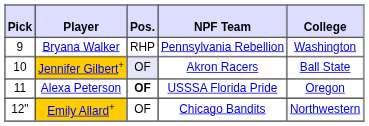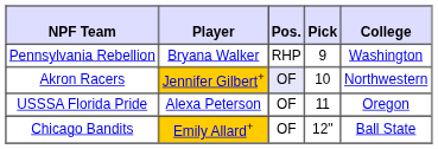 <table border="1" cellpadding="3" cellspacing="0" style="text-align:center;">
 <tr>
-<th style="background:#ddf;"><br>Pick</th>
+<th style="background:#ddf;"><br>NPF Team</th>
 <th style="background:#ddf;"><br>Player</th>
 <th style="background:#ddf;"><br>Pos.</th>
-<th style="background:#ddf;"><br>NPF Team</th>
+<th style="background:#ddf;"><br>Pick</th>
 <th style="background:#ddf;"><br>College</th>
 </tr>
 <tr>
-<td>9</td>
+<td><a href='#'>Pennsylvania Rebellion</a></td>
 <td><a href='#'>Bryana Walker</a></td>
 <td>RHP</td>
-<td><a href='#'>Pennsylvania Rebellion</a></td>
+<td>9</td>
 <td><a href='#'>Washington</a></td>
 </tr>
 <tr>
-<td>10</td>
+<td><a href='#'>Akron Racers</a></td>
 <td style="background:#FFCC00;"><a href='#'>Jennifer Gilbert</a><sup>+</sup></td>
 <td style="background: lavender;">OF</td>
-<td><a href='#'>Akron Racers</a></td>
-<td><a href='#'>Ball State</a></td>
+<td>10</td>
+<td><a href='#'>Northwestern</a></td>
 </tr>
 <tr>
+<td><a href='#'>USSSA Florida Pride</a></td>
+<td><a href='#'>Alexa Peterson</a></td>
+<td>OF</td>
 <td>11</td>
-<td><a href='#'>Alexa Peterson</a></td>
-<td><strong>OF</strong></td>
-<td><a href='#'>USSSA Florida Pride</a></td>
 <td><a href='#'>Oregon</a></td>
 </tr>
 <tr>
-<td>12"</td>
+<td><a href='#'>Chicago Bandits</a></td>
 <td style="background:#FFCC00;"><a href='#'>Emily Allard</a><sup>+</sup></td>
 <td>OF</td>
-<td><a href='#'>Chicago Bandits</a></td>
-<td><a href='#'>Northwestern</a></td>
+<td>12"</td>
+<td><a href='#'>Ball State</a></td>
 </tr>
 </table>
